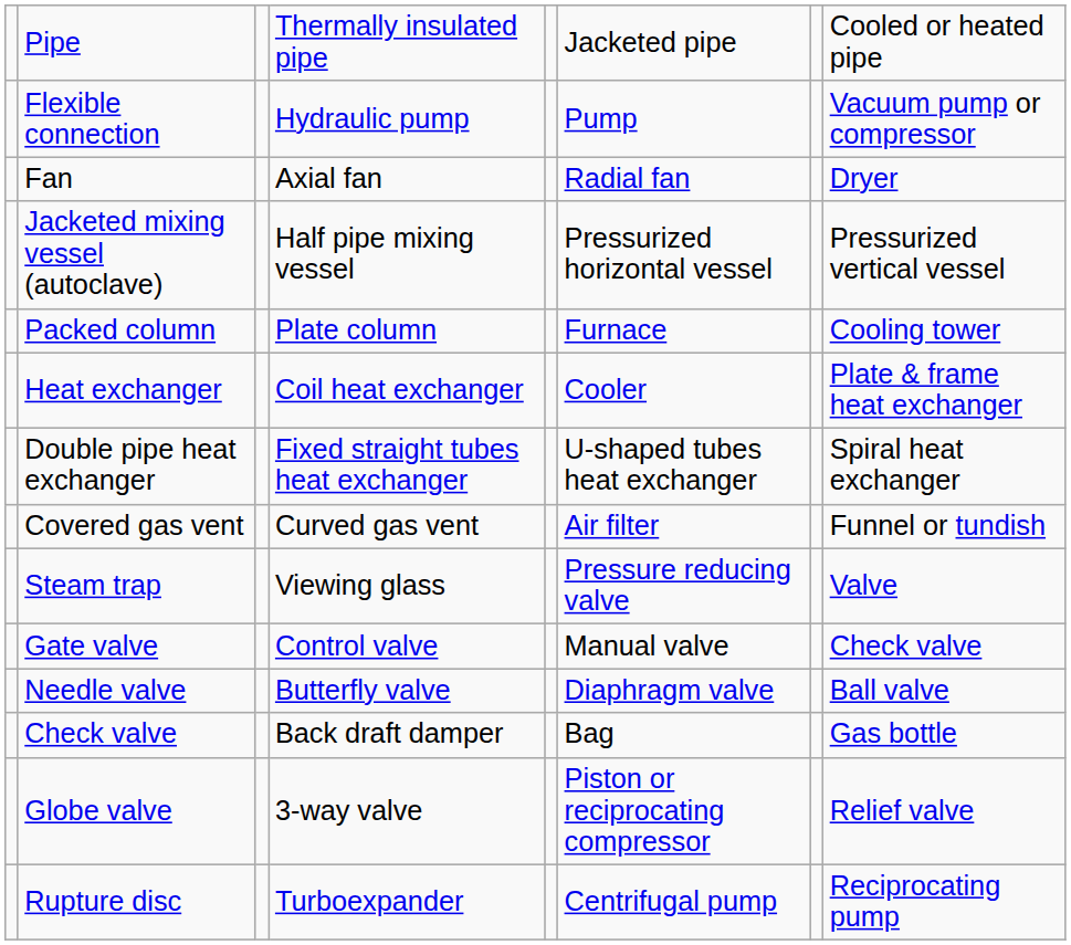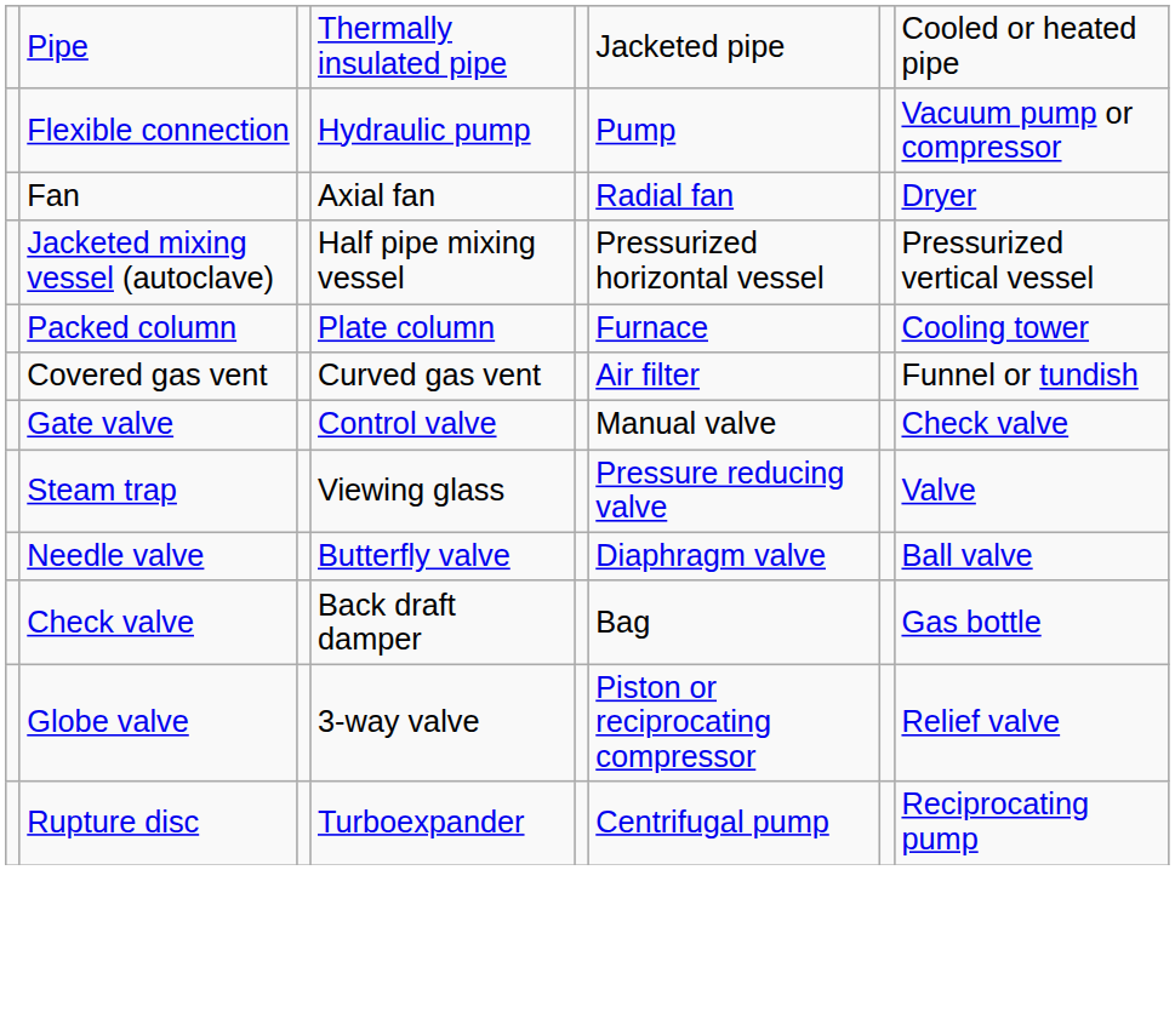 <table class="wikitable">
 <tr>
 <td></td>
 <td><a href='#'>Pipe</a></td>
 <td></td>
 <td><a href='#'>Thermally insulated pipe</a></td>
 <td></td>
 <td>Jacketed pipe</td>
 <td></td>
 <td>Cooled or heated pipe</td>
 </tr>
 <tr>
 <td></td>
 <td><a href='#'>Flexible connection</a></td>
 <td></td>
 <td><a href='#'>Hydraulic pump</a></td>
 <td></td>
 <td><a href='#'>Pump</a></td>
 <td></td>
 <td><a href='#'>Vacuum pump</a> or <a href='#'>compressor</a></td>
 </tr>
 <tr>
 <td></td>
 <td>Fan</td>
 <td></td>
 <td>Axial fan</td>
 <td></td>
 <td><a href='#'>Radial fan</a></td>
 <td></td>
 <td><a href='#'>Dryer</a></td>
 </tr>
 <tr>
 <td></td>
 <td><a href='#'>Jacketed mixing vessel</a> (autoclave)</td>
 <td></td>
 <td>Half pipe mixing vessel</td>
 <td></td>
 <td>Pressurized horizontal vessel</td>
 <td></td>
 <td>Pressurized vertical vessel</td>
 </tr>
 <tr>
 <td></td>
 <td><a href='#'>Packed column</a></td>
 <td></td>
 <td><a href='#'>Plate column</a></td>
 <td></td>
 <td><a href='#'>Furnace</a></td>
 <td></td>
 <td><a href='#'>Cooling tower</a></td>
 </tr>
 <tr>
 <td></td>
-<td><a href='#'>Heat exchanger</a></td>
-<td></td>
-<td><a href='#'>Coil heat exchanger</a></td>
-<td></td>
-<td><a href='#'>Cooler</a></td>
-<td></td>
-<td><a href='#'>Plate & frame heat exchanger</a></td>
-</tr>
-<tr>
-<td></td>
-<td>Double pipe heat exchanger</td>
-<td></td>
-<td><a href='#'>Fixed straight tubes heat exchanger</a></td>
-<td></td>
-<td>U-shaped tubes heat exchanger</td>
-<td></td>
-<td>Spiral heat exchanger</td>
-</tr>
-<tr>
-<td></td>
 <td>Covered gas vent</td>
 <td></td>
 <td>Curved gas vent</td>
 <td></td>
 <td><a href='#'>Air filter</a></td>
 <td></td>
 <td>Funnel or <a href='#'>tundish</a></td>
 </tr>
 <tr>
 <td></td>
+<td><a href='#'>Gate valve</a></td>
+<td></td>
+<td><a href='#'>Control valve</a></td>
+<td></td>
+<td>Manual valve</td>
+<td></td>
+<td><a href='#'>Check valve</a></td>
+</tr>
+<tr>
+<td></td>
 <td><a href='#'>Steam trap</a></td>
 <td></td>
 <td>Viewing glass</td>
 <td></td>
 <td><a href='#'>Pressure reducing valve</a></td>
 <td></td>
 <td><a href='#'>Valve</a></td>
-</tr>
-<tr>
-<td></td>
-<td><a href='#'>Gate valve</a></td>
-<td></td>
-<td><a href='#'>Control valve</a></td>
-<td></td>
-<td>Manual valve</td>
-<td></td>
-<td><a href='#'>Check valve</a></td>
 </tr>
 <tr>
 <td></td>
 <td><a href='#'>Needle valve</a></td>
 <td></td>
 <td><a href='#'>Butterfly valve</a></td>
 <td></td>
 <td><a href='#'>Diaphragm valve</a></td>
 <td></td>
 <td><a href='#'>Ball valve</a></td>
 </tr>
 <tr>
 <td></td>
 <td><a href='#'>Check valve</a></td>
 <td></td>
 <td>Back draft damper</td>
 <td></td>
 <td>Bag</td>
 <td></td>
 <td><a href='#'>Gas bottle</a></td>
 </tr>
 <tr>
 <td></td>
 <td><a href='#'>Globe valve</a></td>
 <td></td>
 <td>3-way valve</td>
 <td></td>
 <td><a href='#'>Piston or reciprocating compressor</a></td>
 <td></td>
 <td><a href='#'>Relief valve</a></td>
 </tr>
 <tr>
 <td></td>
 <td><a href='#'>Rupture disc</a></td>
 <td></td>
 <td><a href='#'>Turboexpander</a></td>
 <td></td>
 <td><a href='#'>Centrifugal pump</a></td>
 <td></td>
 <td><a href='#'>Reciprocating  pump</a></td>
 </tr>
 </table>
